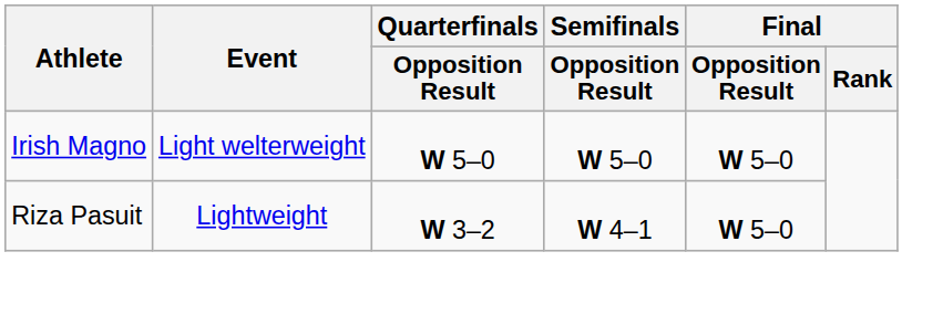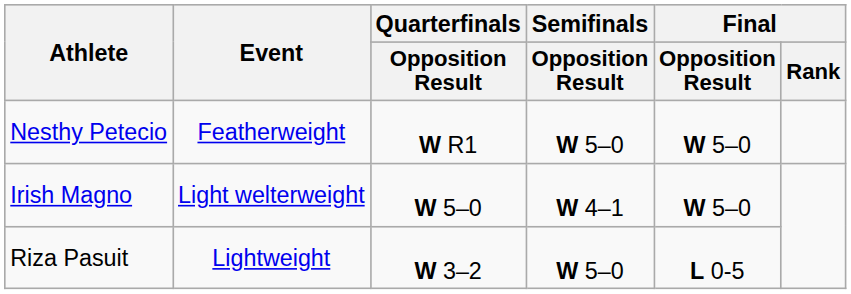 <table class="wikitable" style="font-size:90%">
 <tr>
 <th rowspan=2>Athlete</th>
 <th rowspan=2>Event</th>
 <th>Quarterfinals</th>
 <th>Semifinals</th>
 <th colspan=2>Final</th>
 </tr>
 <tr style="font-size:95%">
 <th>Opposition<br>Result</th>
 <th>Opposition<br>Result</th>
 <th>Opposition<br>Result</th>
 <th>Rank</th>
 </tr>
 <tr align=center>
+<td align=left><a href='#'>Nesthy Petecio</a></td>
+<td><a href='#'>Featherweight</a></td>
+<td><br><strong>W</strong>  R1</td>
+<td><br><strong>W</strong> 5–0</td>
+<td><br><strong>W</strong> 5–0</td>
+<td></td>
+</tr>
+<tr align=center>
 <td align=left><a href='#'>Irish Magno</a></td>
 <td><a href='#'>Light welterweight</a></td>
 <td><br><strong>W</strong> 5–0</td>
-<td><br><strong>W</strong> 5–0</td>
+<td><br><strong>W</strong> 4–1</td>
 <td><br><strong>W</strong> 5–0</td>
 <td rowspan=2></td>
 </tr>
 <tr align=center>
 <td align=left>Riza Pasuit</td>
 <td><a href='#'>Lightweight</a></td>
 <td><br><strong>W</strong> 3–2</td>
-<td><br><strong>W</strong> 4–1</td>
 <td><br><strong>W</strong> 5–0</td>
+<td><br><strong>L</strong> 0-5</td>
 </tr>
 </table>
